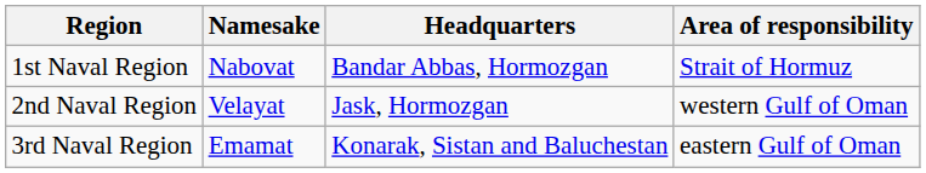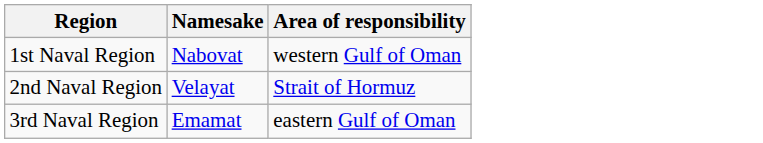 <table class="wikitable">
 <tr>
 <th>Region</th>
 <th>Namesake</th>
-<th>Headquarters</th>
 <th>Area of responsibility</th>
 </tr>
 <tr>
 <td>1st Naval Region</td>
 <td><a href='#'>Nabovat</a></td>
-<td><a href='#'>Bandar Abbas</a>, <a href='#'>Hormozgan</a></td>
-<td><a href='#'>Strait of Hormuz</a></td>
+<td>western <a href='#'>Gulf of Oman</a></td>
 </tr>
 <tr>
 <td>2nd Naval Region</td>
 <td><a href='#'>Velayat</a></td>
-<td><a href='#'>Jask</a>, <a href='#'>Hormozgan</a></td>
-<td>western <a href='#'>Gulf of Oman</a></td>
+<td><a href='#'>Strait of Hormuz</a></td>
 </tr>
 <tr>
 <td>3rd Naval Region</td>
 <td><a href='#'>Emamat</a></td>
-<td><a href='#'>Konarak</a>, <a href='#'>Sistan and Baluchestan</a></td>
 <td>eastern <a href='#'>Gulf of Oman</a></td>
 </tr>
 </table>
